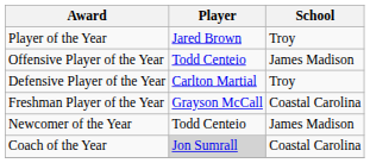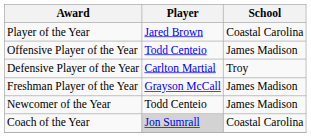 <table class="wikitable" border="0">
 <tr>
 <th>Award</th>
 <th>Player</th>
 <th>School</th>
 </tr>
 <tr>
 <td>Player of the Year</td>
 <td><a href='#'>Jared Brown</a></td>
-<td>Troy</td>
+<td>Coastal Carolina</td>
 </tr>
 <tr>
 <td>Offensive Player of the Year</td>
 <td><a href='#'>Todd Centeio</a></td>
 <td>James Madison</td>
 </tr>
 <tr>
 <td>Defensive Player of the Year</td>
 <td><a href='#'>Carlton Martial</a></td>
 <td>Troy</td>
 </tr>
 <tr>
 <td>Freshman Player of the Year</td>
 <td><a href='#'>Grayson McCall</a></td>
-<td>Coastal Carolina</td>
+<td>James Madison</td>
 </tr>
 <tr>
 <td>Newcomer of the Year</td>
 <td>Todd Centeio</td>
 <td>James Madison</td>
 </tr>
 <tr>
 <td>Coach of the Year</td>
 <td style="background: lightgrey;"><a href='#'>Jon Sumrall</a></td>
 <td>Coastal Carolina</td>
 </tr>
 <tr>
 </tr>
 </table>
